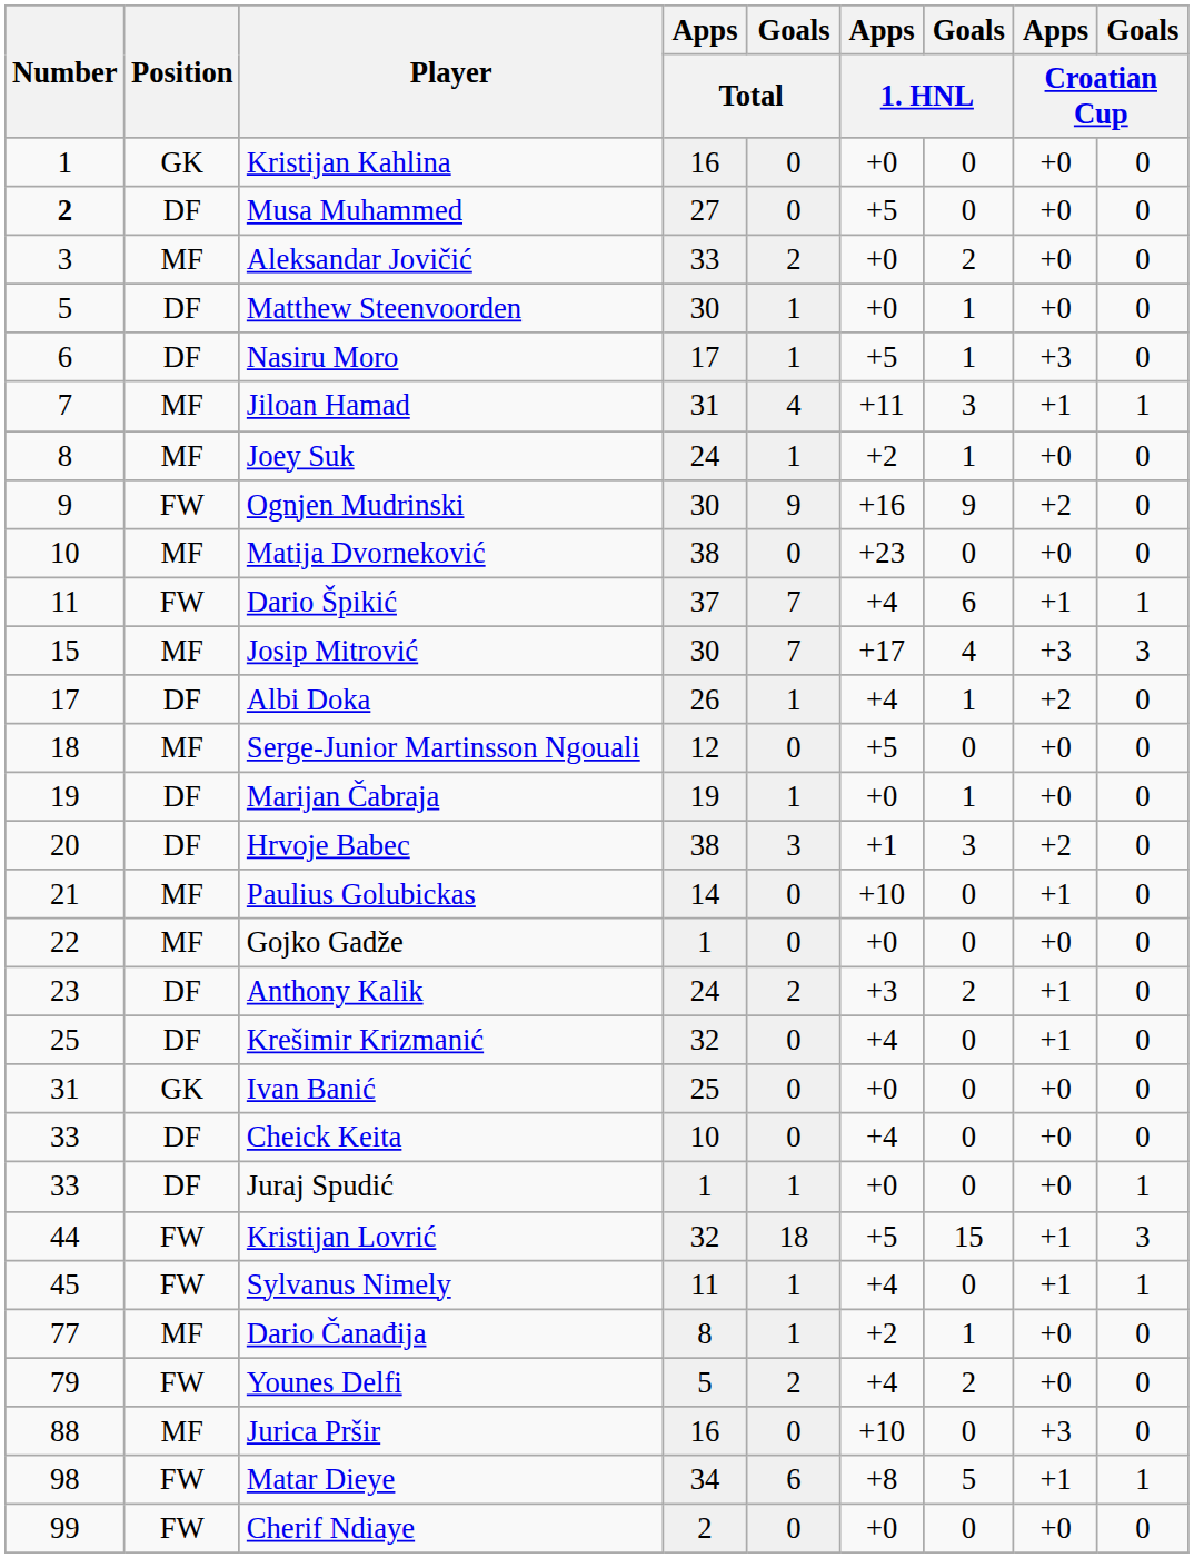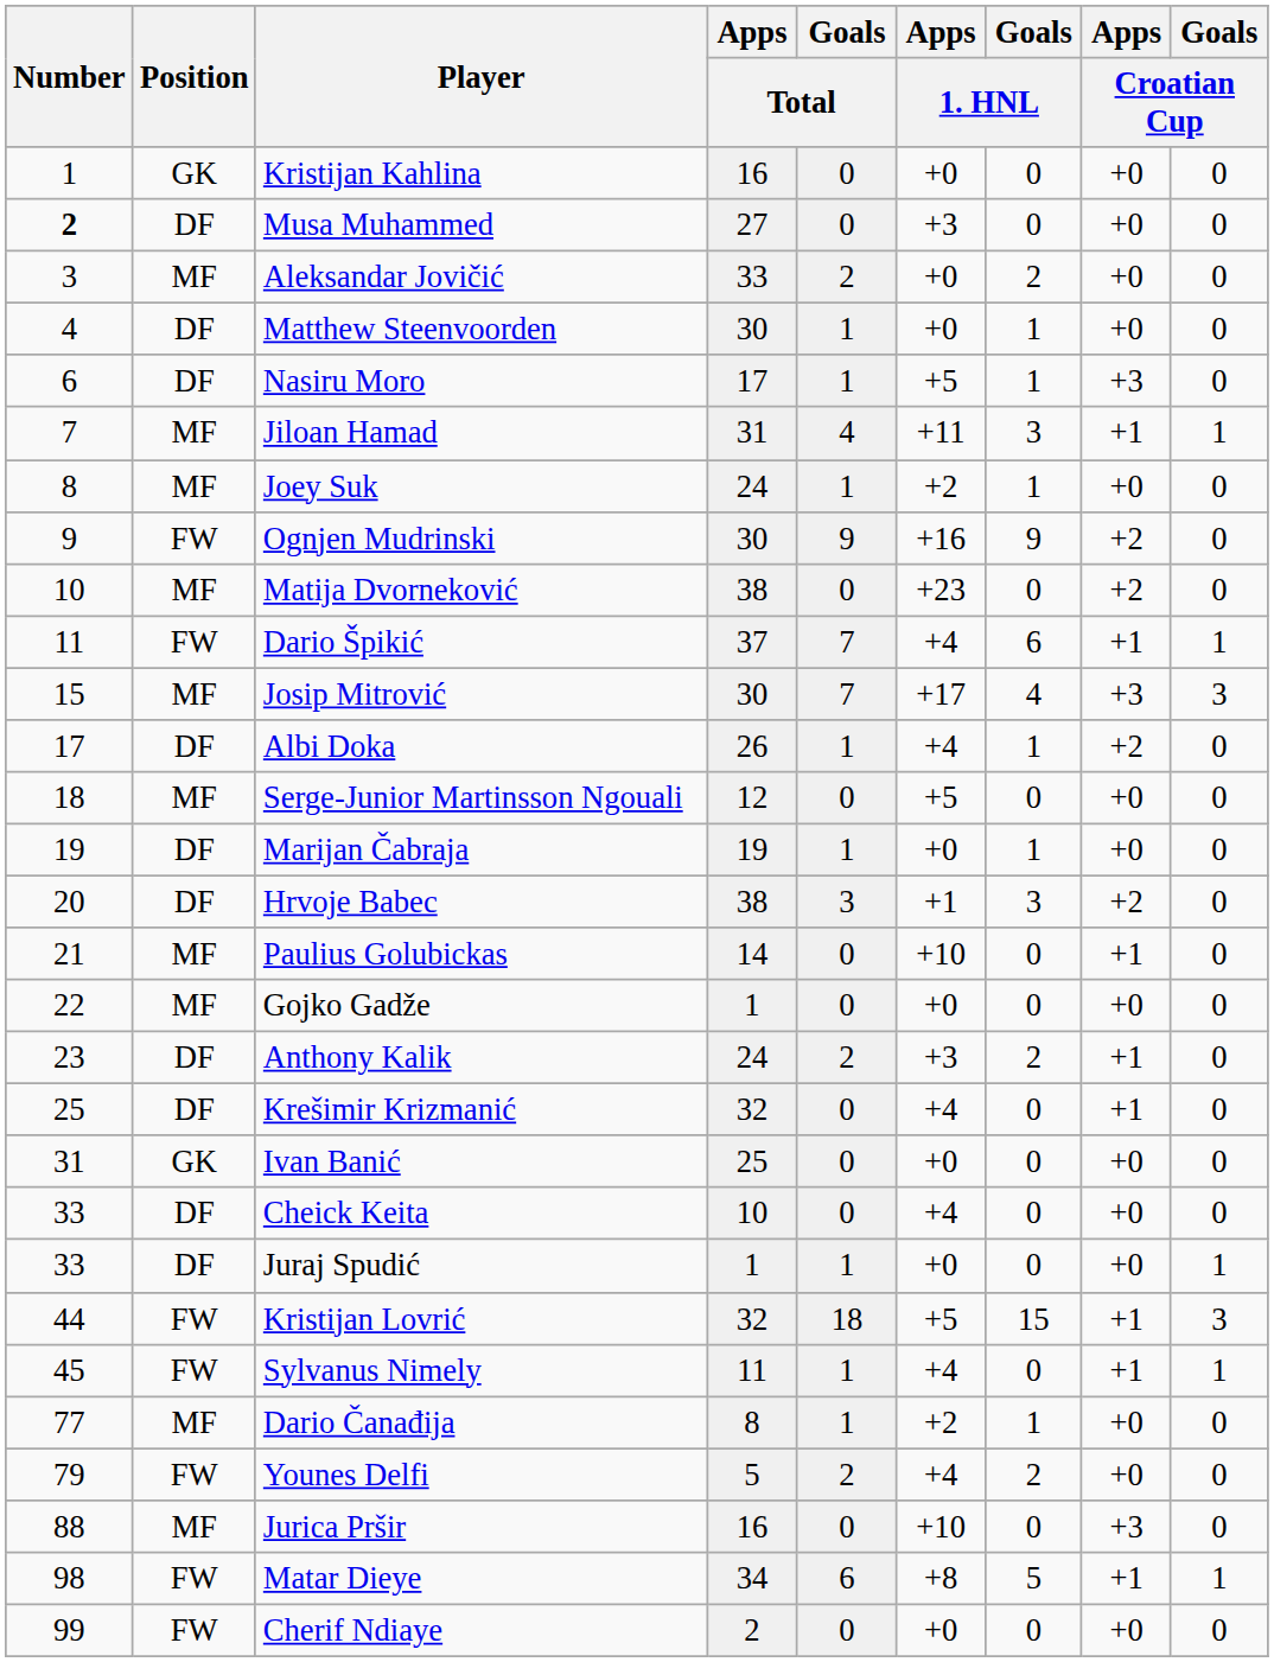 <table class="wikitable sortable" style="font-size: 95%; text-align: center;">
 <tr>
 <th width=40 rowspan="2" align="center">Number</th>
 <th width=40 rowspan="2" align="center">Position</th>
 <th width=210 rowspan="2" align="center">Player</th>
 <th>Apps</th>
 <th>Goals</th>
 <th>Apps</th>
 <th>Goals</th>
 <th>Apps</th>
 <th>Goals</th>
 </tr>
 <tr>
 <th class="unsortable" width=140 colspan="2" align="center">Total</th>
 <th class="unsortable" width=120 colspan="2" align="center"><a href='#'>1. HNL</a></th>
 <th class="unsortable" width=120 colspan="2" align="center"><a href='#'>Croatian Cup</a></th>
 </tr>
 <tr>
 <td>1</td>
 <td>GK</td>
 <td style="text-align:left;"> <a href='#'>Kristijan Kahlina</a></td>
 <td style="background: #F0F0F0">16</td>
 <td style="background: #F0F0F0">0</td>
 <td>+0</td>
 <td>0</td>
 <td>+0</td>
 <td>0</td>
 </tr>
 <tr>
 <td><strong>2</strong></td>
 <td>DF</td>
 <td style="text-align:left;"> <a href='#'>Musa Muhammed</a></td>
 <td style="background: #F0F0F0">27</td>
 <td style="background: #F0F0F0">0</td>
-<td>+5</td>
+<td>+3</td>
 <td>0</td>
 <td>+0</td>
 <td>0</td>
 </tr>
 <tr>
 <td>3</td>
 <td>MF</td>
 <td style="text-align:left;"> <a href='#'>Aleksandar Jovičić</a></td>
 <td style="background: #F0F0F0">33</td>
 <td style="background: #F0F0F0">2</td>
 <td>+0</td>
 <td>2</td>
 <td>+0</td>
 <td>0</td>
 </tr>
 <tr>
-<td>5</td>
+<td>4</td>
 <td>DF</td>
 <td style="text-align:left;"> <a href='#'>Matthew Steenvoorden</a></td>
 <td style="background: #F0F0F0">30</td>
 <td style="background: #F0F0F0">1</td>
 <td>+0</td>
 <td>1</td>
 <td>+0</td>
 <td>0</td>
 </tr>
 <tr>
 <td>6</td>
 <td>DF</td>
 <td style="text-align:left;"> <a href='#'>Nasiru Moro</a></td>
 <td style="background: #F0F0F0">17</td>
 <td style="background: #F0F0F0">1</td>
 <td>+5</td>
 <td>1</td>
 <td>+3</td>
 <td>0</td>
 </tr>
 <tr>
 <td>7</td>
 <td>MF</td>
 <td style="text-align:left;"> <a href='#'>Jiloan Hamad</a></td>
 <td style="background: #F0F0F0">31</td>
 <td style="background: #F0F0F0">4</td>
 <td>+11</td>
 <td>3</td>
 <td>+1</td>
 <td>1</td>
 </tr>
 <tr>
 <td>8</td>
 <td>MF</td>
 <td style="text-align:left;"> <a href='#'>Joey Suk</a></td>
 <td style="background: #F0F0F0">24</td>
 <td style="background: #F0F0F0">1</td>
 <td>+2</td>
 <td>1</td>
 <td>+0</td>
 <td>0</td>
 </tr>
 <tr>
 <td>9</td>
 <td>FW</td>
 <td style="text-align:left;"> <a href='#'>Ognjen Mudrinski</a></td>
 <td style="background: #F0F0F0">30</td>
 <td style="background: #F0F0F0">9</td>
 <td>+16</td>
 <td>9</td>
 <td>+2</td>
 <td>0</td>
 </tr>
 <tr>
 <td>10</td>
 <td>MF</td>
 <td style="text-align:left;"> <a href='#'>Matija Dvorneković</a></td>
 <td style="background: #F0F0F0">38</td>
 <td style="background: #F0F0F0">0</td>
 <td>+23</td>
 <td>0</td>
-<td>+0</td>
+<td>+2</td>
 <td>0</td>
 </tr>
 <tr>
 <td>11</td>
 <td>FW</td>
 <td style="text-align:left;"> <a href='#'>Dario Špikić</a></td>
 <td style="background: #F0F0F0">37</td>
 <td style="background: #F0F0F0">7</td>
 <td>+4</td>
 <td>6</td>
 <td>+1</td>
 <td>1</td>
 </tr>
 <tr>
 <td>15</td>
 <td>MF</td>
 <td style="text-align:left;"> <a href='#'>Josip Mitrović</a></td>
 <td style="background: #F0F0F0">30</td>
 <td style="background: #F0F0F0">7</td>
 <td>+17</td>
 <td>4</td>
 <td>+3</td>
 <td>3</td>
 </tr>
 <tr>
 <td>17</td>
 <td>DF</td>
 <td style="text-align:left;"> <a href='#'>Albi Doka</a></td>
 <td style="background: #F0F0F0">26</td>
 <td style="background: #F0F0F0">1</td>
 <td>+4</td>
 <td>1</td>
 <td>+2</td>
 <td>0</td>
 </tr>
 <tr>
 <td>18</td>
 <td>MF</td>
 <td style="text-align:left;"> <a href='#'>Serge-Junior Martinsson Ngouali</a></td>
 <td style="background: #F0F0F0">12</td>
 <td style="background: #F0F0F0">0</td>
 <td>+5</td>
 <td>0</td>
 <td>+0</td>
 <td>0</td>
 </tr>
 <tr>
 <td>19</td>
 <td>DF</td>
 <td style="text-align:left;"> <a href='#'>Marijan Čabraja</a></td>
 <td style="background: #F0F0F0">19</td>
 <td style="background: #F0F0F0">1</td>
 <td>+0</td>
 <td>1</td>
 <td>+0</td>
 <td>0</td>
 </tr>
 <tr>
 <td>20</td>
 <td>DF</td>
 <td style="text-align:left;"> <a href='#'>Hrvoje Babec</a></td>
 <td style="background: #F0F0F0">38</td>
 <td style="background: #F0F0F0">3</td>
 <td>+1</td>
 <td>3</td>
 <td>+2</td>
 <td>0</td>
 </tr>
 <tr>
 <td>21</td>
 <td>MF</td>
 <td style="text-align:left;"> <a href='#'>Paulius Golubickas</a></td>
 <td style="background: #F0F0F0">14</td>
 <td style="background: #F0F0F0">0</td>
 <td>+10</td>
 <td>0</td>
 <td>+1</td>
 <td>0</td>
 </tr>
 <tr>
 <td>22</td>
 <td>MF</td>
 <td style="text-align:left;"> Gojko Gadže</td>
 <td style="background: #F0F0F0">1</td>
 <td style="background: #F0F0F0">0</td>
 <td>+0</td>
 <td>0</td>
 <td>+0</td>
 <td>0</td>
 </tr>
 <tr>
 <td>23</td>
 <td>DF</td>
 <td style="text-align:left;"> <a href='#'>Anthony Kalik</a></td>
 <td style="background: #F0F0F0">24</td>
 <td style="background: #F0F0F0">2</td>
 <td>+3</td>
 <td>2</td>
 <td>+1</td>
 <td>0</td>
 </tr>
 <tr>
 <td>25</td>
 <td>DF</td>
 <td style="text-align:left;"> <a href='#'>Krešimir Krizmanić</a></td>
 <td style="background: #F0F0F0">32</td>
 <td style="background: #F0F0F0">0</td>
 <td>+4</td>
 <td>0</td>
 <td>+1</td>
 <td>0</td>
 </tr>
 <tr>
 <td>31</td>
 <td>GK</td>
 <td style="text-align:left;"> <a href='#'>Ivan Banić</a></td>
 <td style="background: #F0F0F0">25</td>
 <td style="background: #F0F0F0">0</td>
 <td>+0</td>
 <td>0</td>
 <td>+0</td>
 <td>0</td>
 </tr>
 <tr>
 <td>33</td>
 <td>DF</td>
 <td style="text-align:left;"> <a href='#'>Cheick Keita</a></td>
 <td style="background: #F0F0F0">10</td>
 <td style="background: #F0F0F0">0</td>
 <td>+4</td>
 <td>0</td>
 <td>+0</td>
 <td>0</td>
 </tr>
 <tr>
 <td>33</td>
 <td>DF</td>
 <td style="text-align:left;"> Juraj Spudić</td>
 <td style="background: #F0F0F0">1</td>
 <td style="background: #F0F0F0">1</td>
 <td>+0</td>
 <td>0</td>
 <td>+0</td>
 <td>1</td>
 </tr>
 <tr>
 <td>44</td>
 <td>FW</td>
 <td style="text-align:left;"> <a href='#'>Kristijan Lovrić</a></td>
 <td style="background: #F0F0F0">32</td>
 <td style="background: #F0F0F0">18</td>
 <td>+5</td>
 <td>15</td>
 <td>+1</td>
 <td>3</td>
 </tr>
 <tr>
 <td>45</td>
 <td>FW</td>
 <td style="text-align:left;"> <a href='#'>Sylvanus Nimely</a></td>
 <td style="background: #F0F0F0">11</td>
 <td style="background: #F0F0F0">1</td>
 <td>+4</td>
 <td>0</td>
 <td>+1</td>
 <td>1</td>
 </tr>
 <tr>
 <td>77</td>
 <td>MF</td>
 <td style="text-align:left;"> <a href='#'>Dario Čanađija</a></td>
 <td style="background: #F0F0F0">8</td>
 <td style="background: #F0F0F0">1</td>
 <td>+2</td>
 <td>1</td>
 <td>+0</td>
 <td>0</td>
 </tr>
 <tr>
 <td>79</td>
 <td>FW</td>
 <td style="text-align:left;"> <a href='#'>Younes Delfi</a></td>
 <td style="background: #F0F0F0">5</td>
 <td style="background: #F0F0F0">2</td>
 <td>+4</td>
 <td>2</td>
 <td>+0</td>
 <td>0</td>
 </tr>
 <tr>
 <td>88</td>
 <td>MF</td>
 <td style="text-align:left;"> <a href='#'>Jurica Pršir</a></td>
 <td style="background: #F0F0F0">16</td>
 <td style="background: #F0F0F0">0</td>
 <td>+10</td>
 <td>0</td>
 <td>+3</td>
 <td>0</td>
 </tr>
 <tr>
 <td>98</td>
 <td>FW</td>
 <td style="text-align:left;"> <a href='#'>Matar Dieye</a></td>
 <td style="background: #F0F0F0">34</td>
 <td style="background: #F0F0F0">6</td>
 <td>+8</td>
 <td>5</td>
 <td>+1</td>
 <td>1</td>
 </tr>
 <tr>
 <td>99</td>
 <td>FW</td>
 <td style="text-align:left;"> <a href='#'>Cherif Ndiaye</a></td>
 <td style="background: #F0F0F0">2</td>
 <td style="background: #F0F0F0">0</td>
 <td>+0</td>
 <td>0</td>
 <td>+0</td>
 <td>0</td>
 </tr>
 </table>
